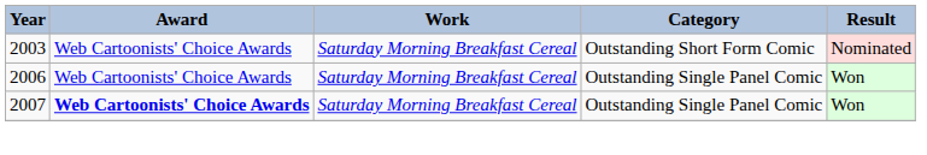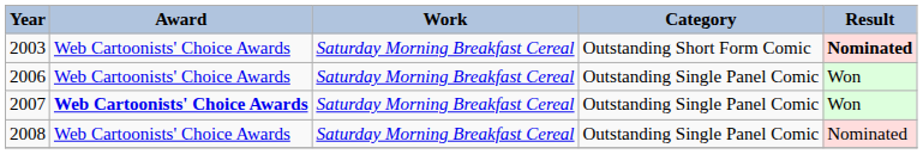 <table class="wikitable">
 <tr align="center">
 <th style="background:#B0C4DE;">Year</th>
 <th style="background:#B0C4DE;">Award</th>
 <th style="background:#B0C4DE;">Work</th>
 <th style="background:#B0C4DE;">Category</th>
 <th style="background:#B0C4DE;">Result</th>
 </tr>
 <tr>
 <td>2003</td>
 <td><a href='#'>Web Cartoonists' Choice Awards</a></td>
 <td><em><a href='#'>Saturday Morning Breakfast Cereal</a></em></td>
 <td>Outstanding Short Form Comic</td>
-<td style="background: #ffdddd">Nominated</td>
+<td style="background: #ffdddd"><strong>Nominated</strong></td>
 </tr>
 <tr>
 <td>2006</td>
 <td><a href='#'>Web Cartoonists' Choice Awards</a></td>
 <td><em><a href='#'>Saturday Morning Breakfast Cereal</a></em></td>
 <td>Outstanding Single Panel Comic</td>
 <td bgcolor="#ddffdd">Won</td>
 </tr>
 <tr>
 <td>2007</td>
 <td><strong><a href='#'>Web Cartoonists' Choice Awards</a></strong></td>
 <td><em><a href='#'>Saturday Morning Breakfast Cereal</a></em></td>
 <td>Outstanding Single Panel Comic</td>
 <td bgcolor="#ddffdd">Won</td>
 </tr>
 <tr>
+<td>2008</td>
+<td><a href='#'>Web Cartoonists' Choice Awards</a></td>
+<td><em><a href='#'>Saturday Morning Breakfast Cereal</a></em></td>
+<td>Outstanding Single Panel Comic</td>
+<td style="background: #ffdddd">Nominated</td>
+</tr>
+<tr>
 </tr>
 </table>
